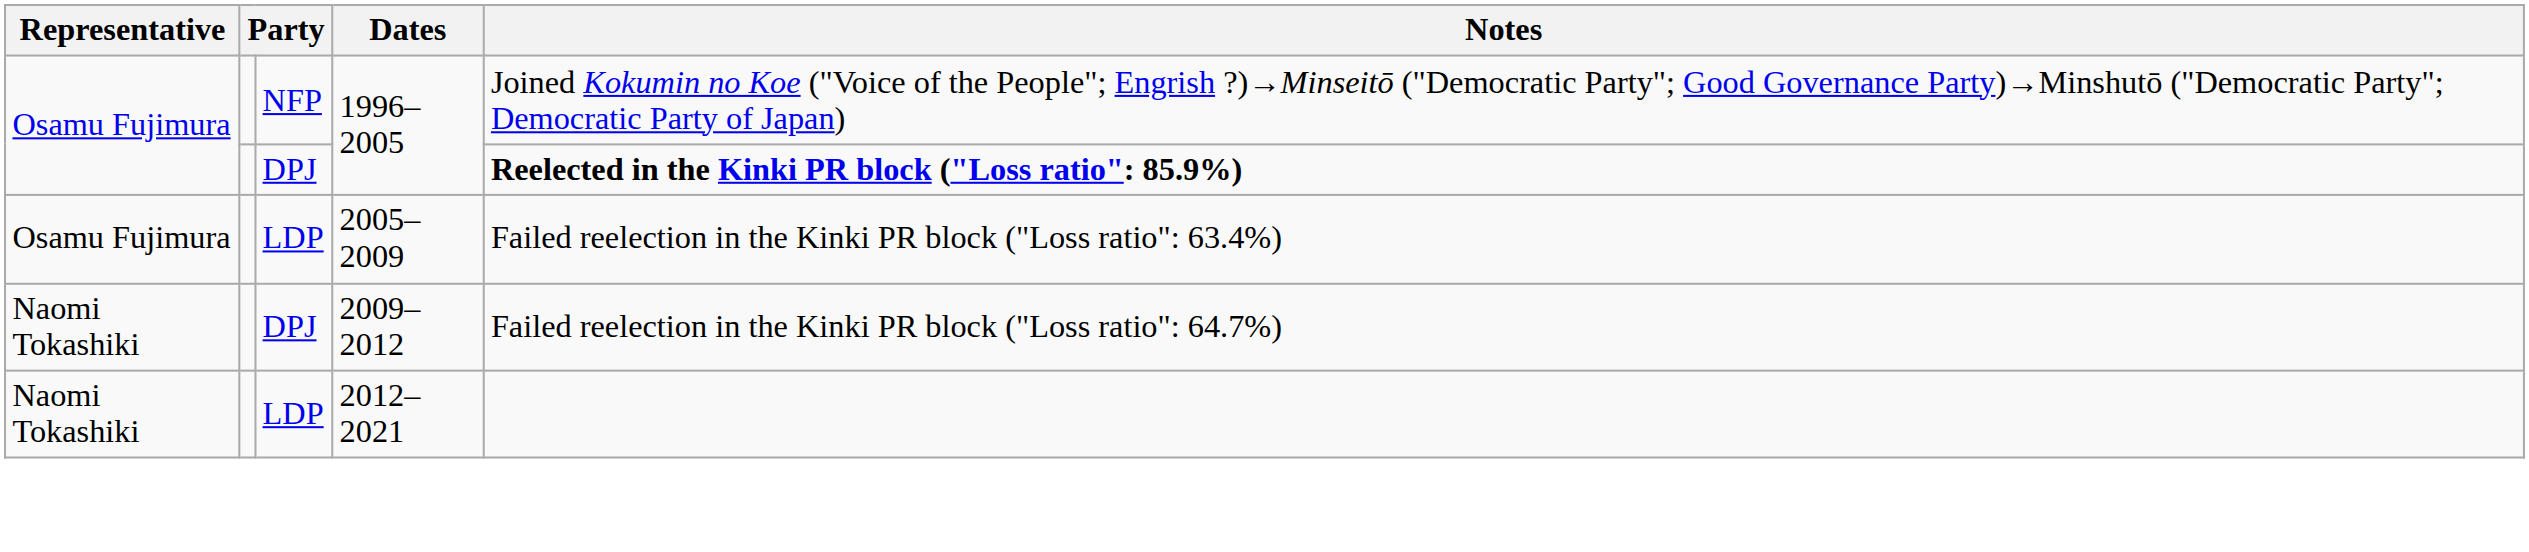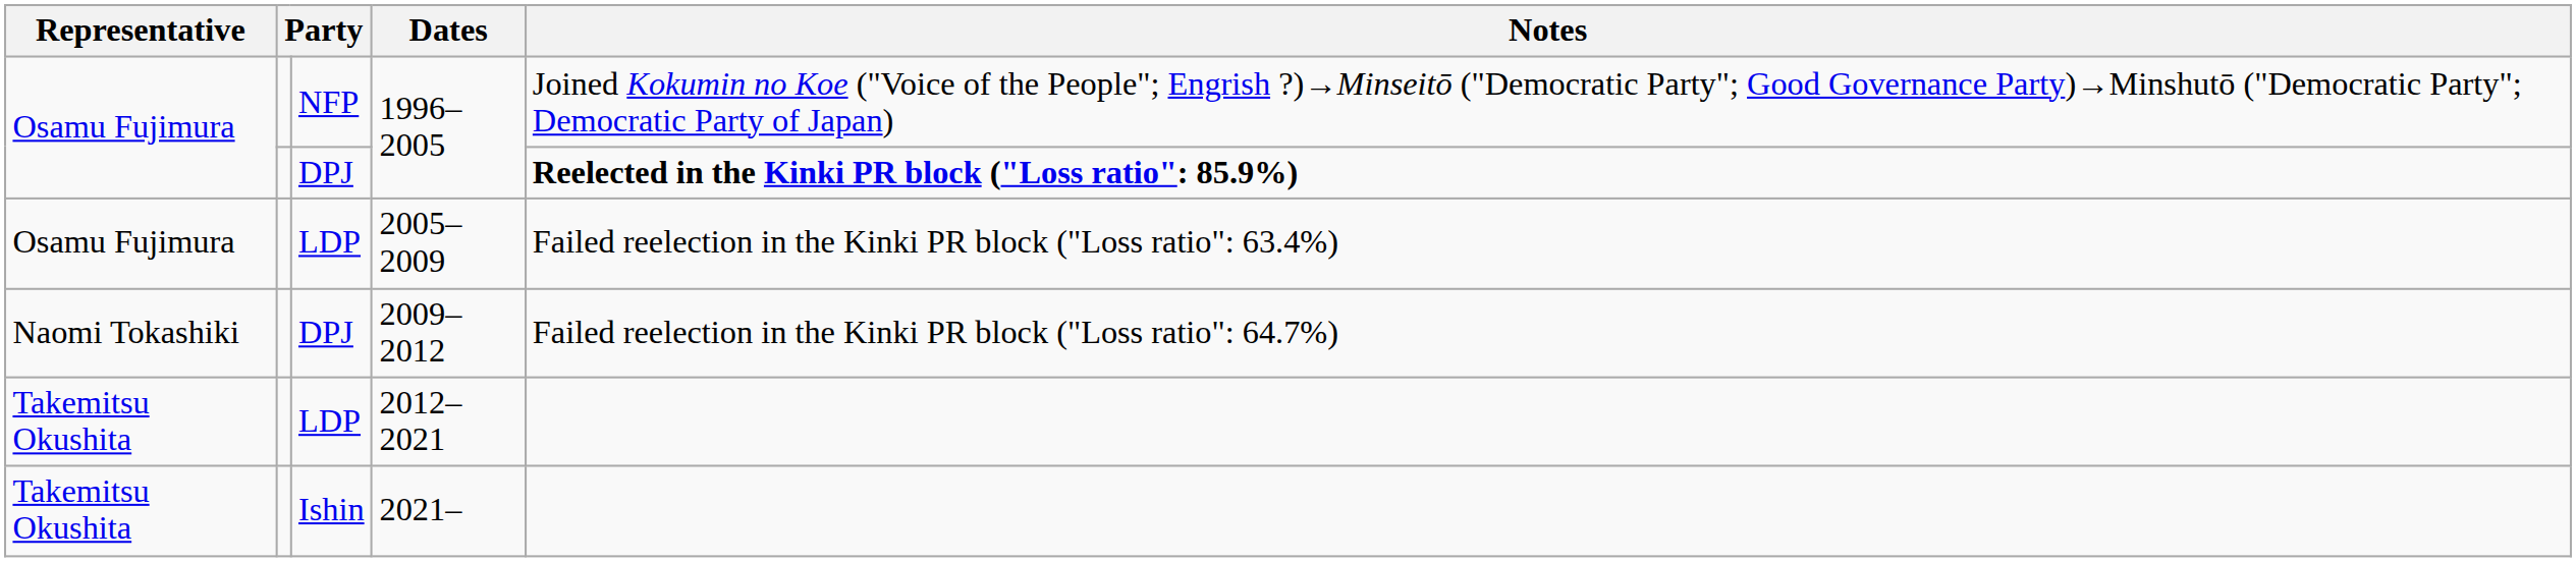 <table class=wikitable>
 <tr valign=bottom>
 <th>Representative</th>
 <th colspan="2">Party</th>
 <th>Dates</th>
 <th>Notes</th>
 </tr>
 <tr>
 <td rowspan="2"><a href='#'>Osamu Fujimura</a></td>
 <td bgcolor=></td>
 <td><a href='#'>NFP</a></td>
 <td rowspan="2">1996–2005</td>
 <td>Joined <em><a href='#'>Kokumin no Koe</a></em> ("Voice of the People"; <a href='#'>Engrish</a> ?)→<em>Minseitō</em> ("Democratic Party"; <a href='#'>Good Governance Party</a>)→Minshutō ("Democratic Party"; <a href='#'>Democratic Party of Japan</a>)</td>
 </tr>
 <tr>
 <td bgcolor=></td>
 <td><a href='#'>DPJ</a></td>
 <td><strong>Reelected in the <a href='#'>Kinki PR block</a> (<a href='#'>"Loss ratio"</a>: 85.9%)</strong></td>
 </tr>
 <tr>
 <td>Osamu Fujimura</td>
 <td bgcolor=></td>
 <td><a href='#'>LDP</a></td>
 <td>2005–2009</td>
 <td>Failed reelection in the Kinki PR block ("Loss ratio": 63.4%)</td>
 </tr>
 <tr>
 <td>Naomi Tokashiki</td>
 <td bgcolor=></td>
 <td><a href='#'>DPJ</a></td>
 <td>2009–2012</td>
 <td>Failed reelection in the Kinki PR block ("Loss ratio": 64.7%)</td>
 </tr>
 <tr>
-<td>Naomi Tokashiki</td>
+<td><a href='#'>Takemitsu Okushita</a></td>
 <td bgcolor=></td>
 <td><a href='#'>LDP</a></td>
 <td>2012–2021</td>
 <td></td>
 </tr>
+<tr>
+<td><a href='#'>Takemitsu Okushita</a></td>
+<td bgcolor=></td>
+<td><a href='#'>Ishin</a></td>
+<td>2021–</td>
+<td></td>
+</tr>
 </table>
